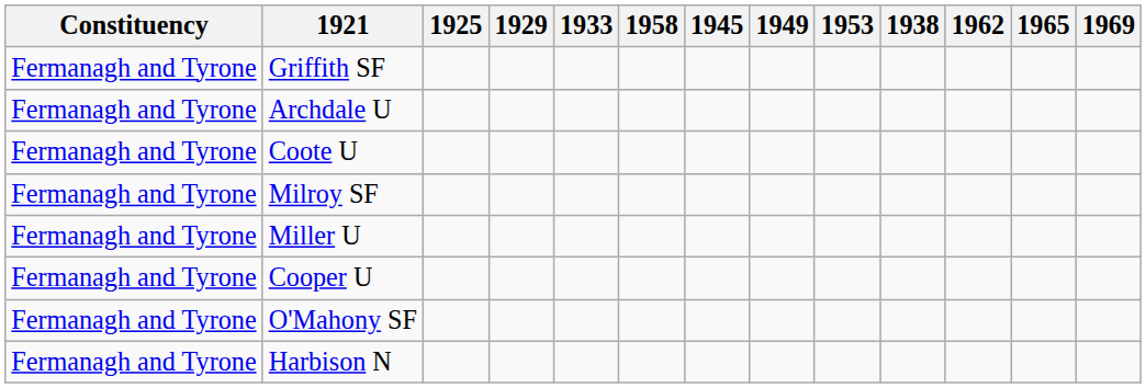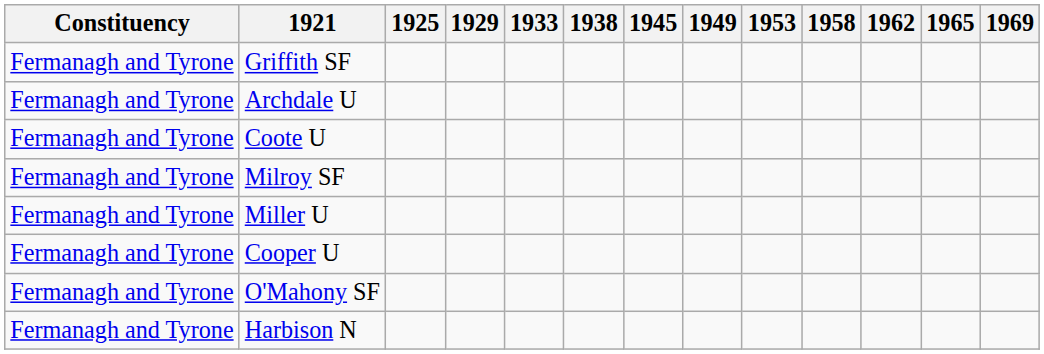 <table class="wikitable">
 <tr>
 <th>Constituency</th>
 <th>1921</th>
 <th>1925</th>
 <th>1929</th>
 <th>1933</th>
-<th>1958</th>
+<th>1938</th>
 <th>1945</th>
 <th>1949</th>
 <th>1953</th>
-<th>1938</th>
+<th>1958</th>
 <th>1962</th>
 <th>1965</th>
 <th>1969</th>
 </tr>
 <tr>
 <td><a href='#'>Fermanagh and Tyrone</a></td>
 <td><a href='#'>Griffith</a> SF</td>
 <td></td>
 <td></td>
 <td></td>
 <td></td>
 <td></td>
 <td></td>
 <td></td>
 <td></td>
 <td></td>
 <td></td>
 <td></td>
 </tr>
 <tr>
 <td><a href='#'>Fermanagh and Tyrone</a></td>
 <td><a href='#'>Archdale</a> U</td>
 <td></td>
 <td></td>
 <td></td>
 <td></td>
 <td></td>
 <td></td>
 <td></td>
 <td></td>
 <td></td>
 <td></td>
 <td></td>
 </tr>
 <tr>
 <td><a href='#'>Fermanagh and Tyrone</a></td>
 <td><a href='#'>Coote</a> U</td>
 <td></td>
 <td></td>
 <td></td>
 <td></td>
 <td></td>
 <td></td>
 <td></td>
 <td></td>
 <td></td>
 <td></td>
 <td></td>
 </tr>
 <tr>
 <td><a href='#'>Fermanagh and Tyrone</a></td>
 <td><a href='#'>Milroy</a> SF</td>
 <td></td>
 <td></td>
 <td></td>
 <td></td>
 <td></td>
 <td></td>
 <td></td>
 <td></td>
 <td></td>
 <td></td>
 <td></td>
 </tr>
 <tr>
 <td><a href='#'>Fermanagh and Tyrone</a></td>
 <td><a href='#'>Miller</a> U</td>
 <td></td>
 <td></td>
 <td></td>
 <td></td>
 <td></td>
 <td></td>
 <td></td>
 <td></td>
 <td></td>
 <td></td>
 <td></td>
 </tr>
 <tr>
 <td><a href='#'>Fermanagh and Tyrone</a></td>
 <td><a href='#'>Cooper</a> U</td>
 <td></td>
 <td></td>
 <td></td>
 <td></td>
 <td></td>
 <td></td>
 <td></td>
 <td></td>
 <td></td>
 <td></td>
 <td></td>
 </tr>
 <tr>
 <td><a href='#'>Fermanagh and Tyrone</a></td>
 <td><a href='#'>O'Mahony</a> SF</td>
 <td></td>
 <td></td>
 <td></td>
 <td></td>
 <td></td>
 <td></td>
 <td></td>
 <td></td>
 <td></td>
 <td></td>
 <td></td>
 </tr>
 <tr>
 <td><a href='#'>Fermanagh and Tyrone</a></td>
 <td><a href='#'>Harbison</a> N</td>
 <td></td>
 <td></td>
 <td></td>
 <td></td>
 <td></td>
 <td></td>
 <td></td>
 <td></td>
 <td></td>
 <td></td>
 <td></td>
 </tr>
 </table>
